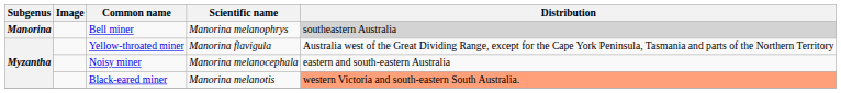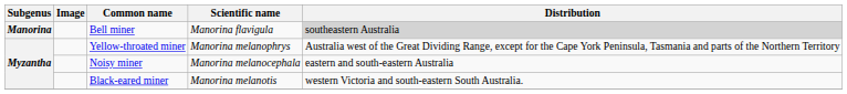 <table class="wikitable collapsible">
 <tr>
 <th>Subgenus</th>
 <th>Image</th>
 <th>Common name</th>
 <th>Scientific name</th>
 <th>Distribution</th>
 </tr>
 <tr>
 <th style="text-align:center;"><em>Manorina</em></th>
 <td></td>
 <td><a href='#'>Bell miner</a></td>
-<td><em>Manorina melanophrys</em></td>
+<td><em>Manorina flavigula</em></td>
 <td style="background: lightgrey;">southeastern Australia</td>
 </tr>
 <tr>
 <th rowspan="3" style="text-align:center;"><em>Myzantha</em></th>
 <td></td>
 <td><a href='#'>Yellow-throated miner</a></td>
-<td><em>Manorina flavigula</em></td>
+<td><em>Manorina melanophrys</em></td>
 <td>Australia west of the Great Dividing Range, except for the Cape York Peninsula, Tasmania and parts of the Northern Territory</td>
 </tr>
 <tr>
 <td></td>
 <td><a href='#'>Noisy miner</a></td>
 <td><em>Manorina melanocephala</em></td>
 <td>eastern and south-eastern Australia</td>
 </tr>
 <tr>
 <td></td>
 <td><a href='#'>Black-eared miner</a></td>
 <td><em>Manorina melanotis</em></td>
-<td style="background: lightsalmon;">western Victoria and south-eastern South Australia.</td>
+<td>western Victoria and south-eastern South Australia.</td>
 </tr>
 <tr>
 </tr>
 </table>
